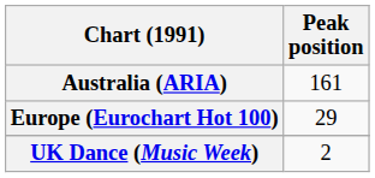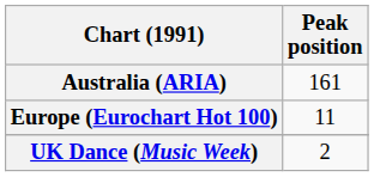 <table class="wikitable sortable plainrowheaders" style="text-align:center">
 <tr>
 <th>Chart (1991)</th>
 <th>Peak<br>position</th>
 </tr>
 <tr>
 <th scope="row">Australia (<a href='#'>ARIA</a>)</th>
 <td>161</td>
 </tr>
 <tr>
 <th scope="row">Europe (<a href='#'>Eurochart Hot 100</a>)</th>
-<td>29</td>
+<td>11</td>
 </tr>
 <tr>
 </tr>
 <tr>
 </tr>
 <tr>
 <th scope="row"><a href='#'>UK Dance</a> (<em><a href='#'>Music Week</a></em>)</th>
 <td>2</td>
 </tr>
 </table>
